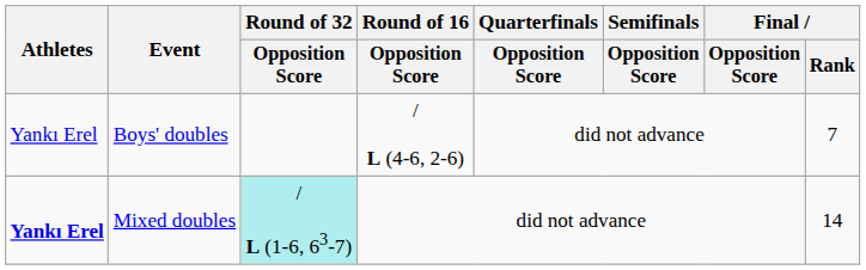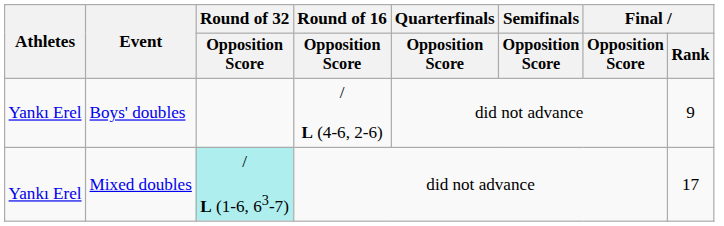 <table class=wikitable style="font-size:90%">
 <tr>
 <th rowspan=2>Athletes</th>
 <th rowspan=2>Event</th>
 <th>Round of 32</th>
 <th>Round of 16</th>
 <th>Quarterfinals</th>
 <th>Semifinals</th>
 <th colspan=2>Final / </th>
 </tr>
 <tr style="font-size:95%">
 <th>Opposition<br>Score</th>
 <th>Opposition<br>Score</th>
 <th>Opposition<br>Score</th>
 <th>Opposition<br>Score</th>
 <th>Opposition<br>Score</th>
 <th>Rank</th>
 </tr>
 <tr align=center>
 <td align=left><a href='#'>Yankı Erel</a><br></td>
 <td align=left><a href='#'>Boys' doubles</a></td>
 <td></td>
 <td> /<br><br><strong>L</strong> (4-6, 2-6)</td>
 <td colspan=3>did not advance</td>
-<td>7</td>
+<td>9</td>
 </tr>
 <tr align=center>
-<td align=left><strong><br><a href='#'>Yankı Erel</a></strong></td>
+<td align=left><br><a href='#'>Yankı Erel</a></td>
 <td align=left><a href='#'>Mixed doubles</a></td>
 <td style="background: paleturquoise;"> /<br><br><strong>L</strong> (1-6, 6<sup>3</sup>-7)</td>
 <td colspan=4>did not advance</td>
-<td>14</td>
+<td>17</td>
 </tr>
 </table>
